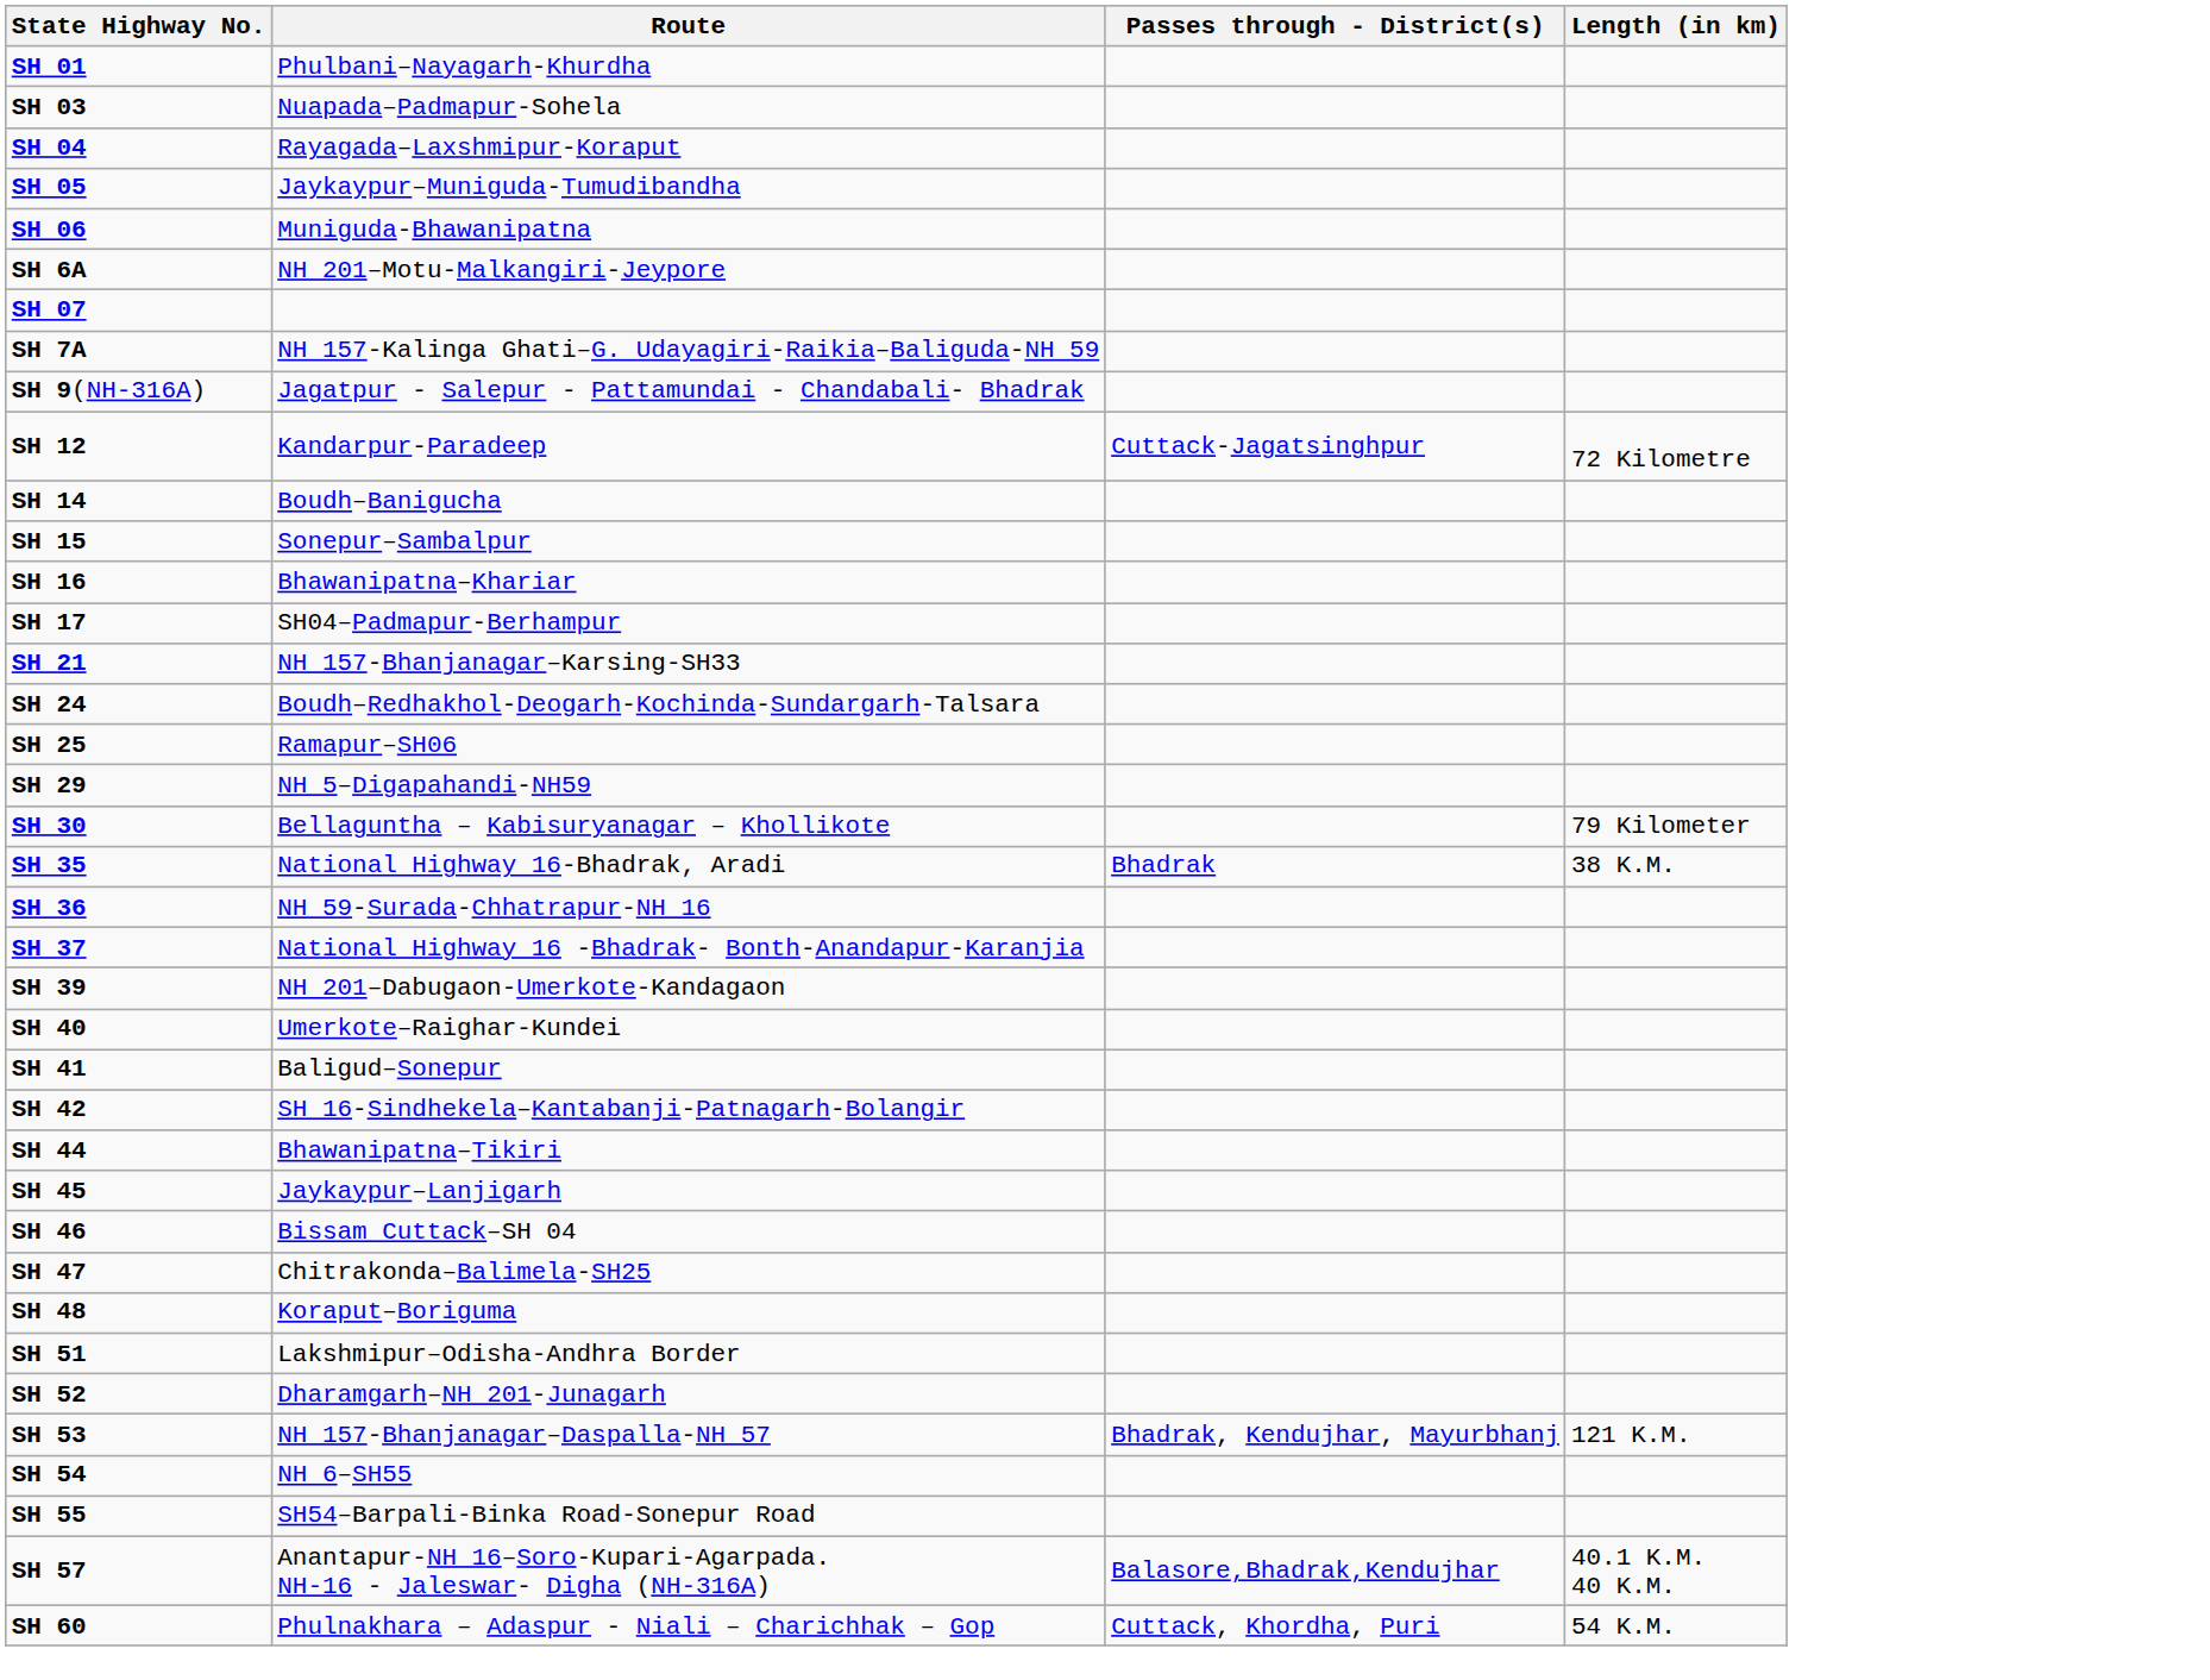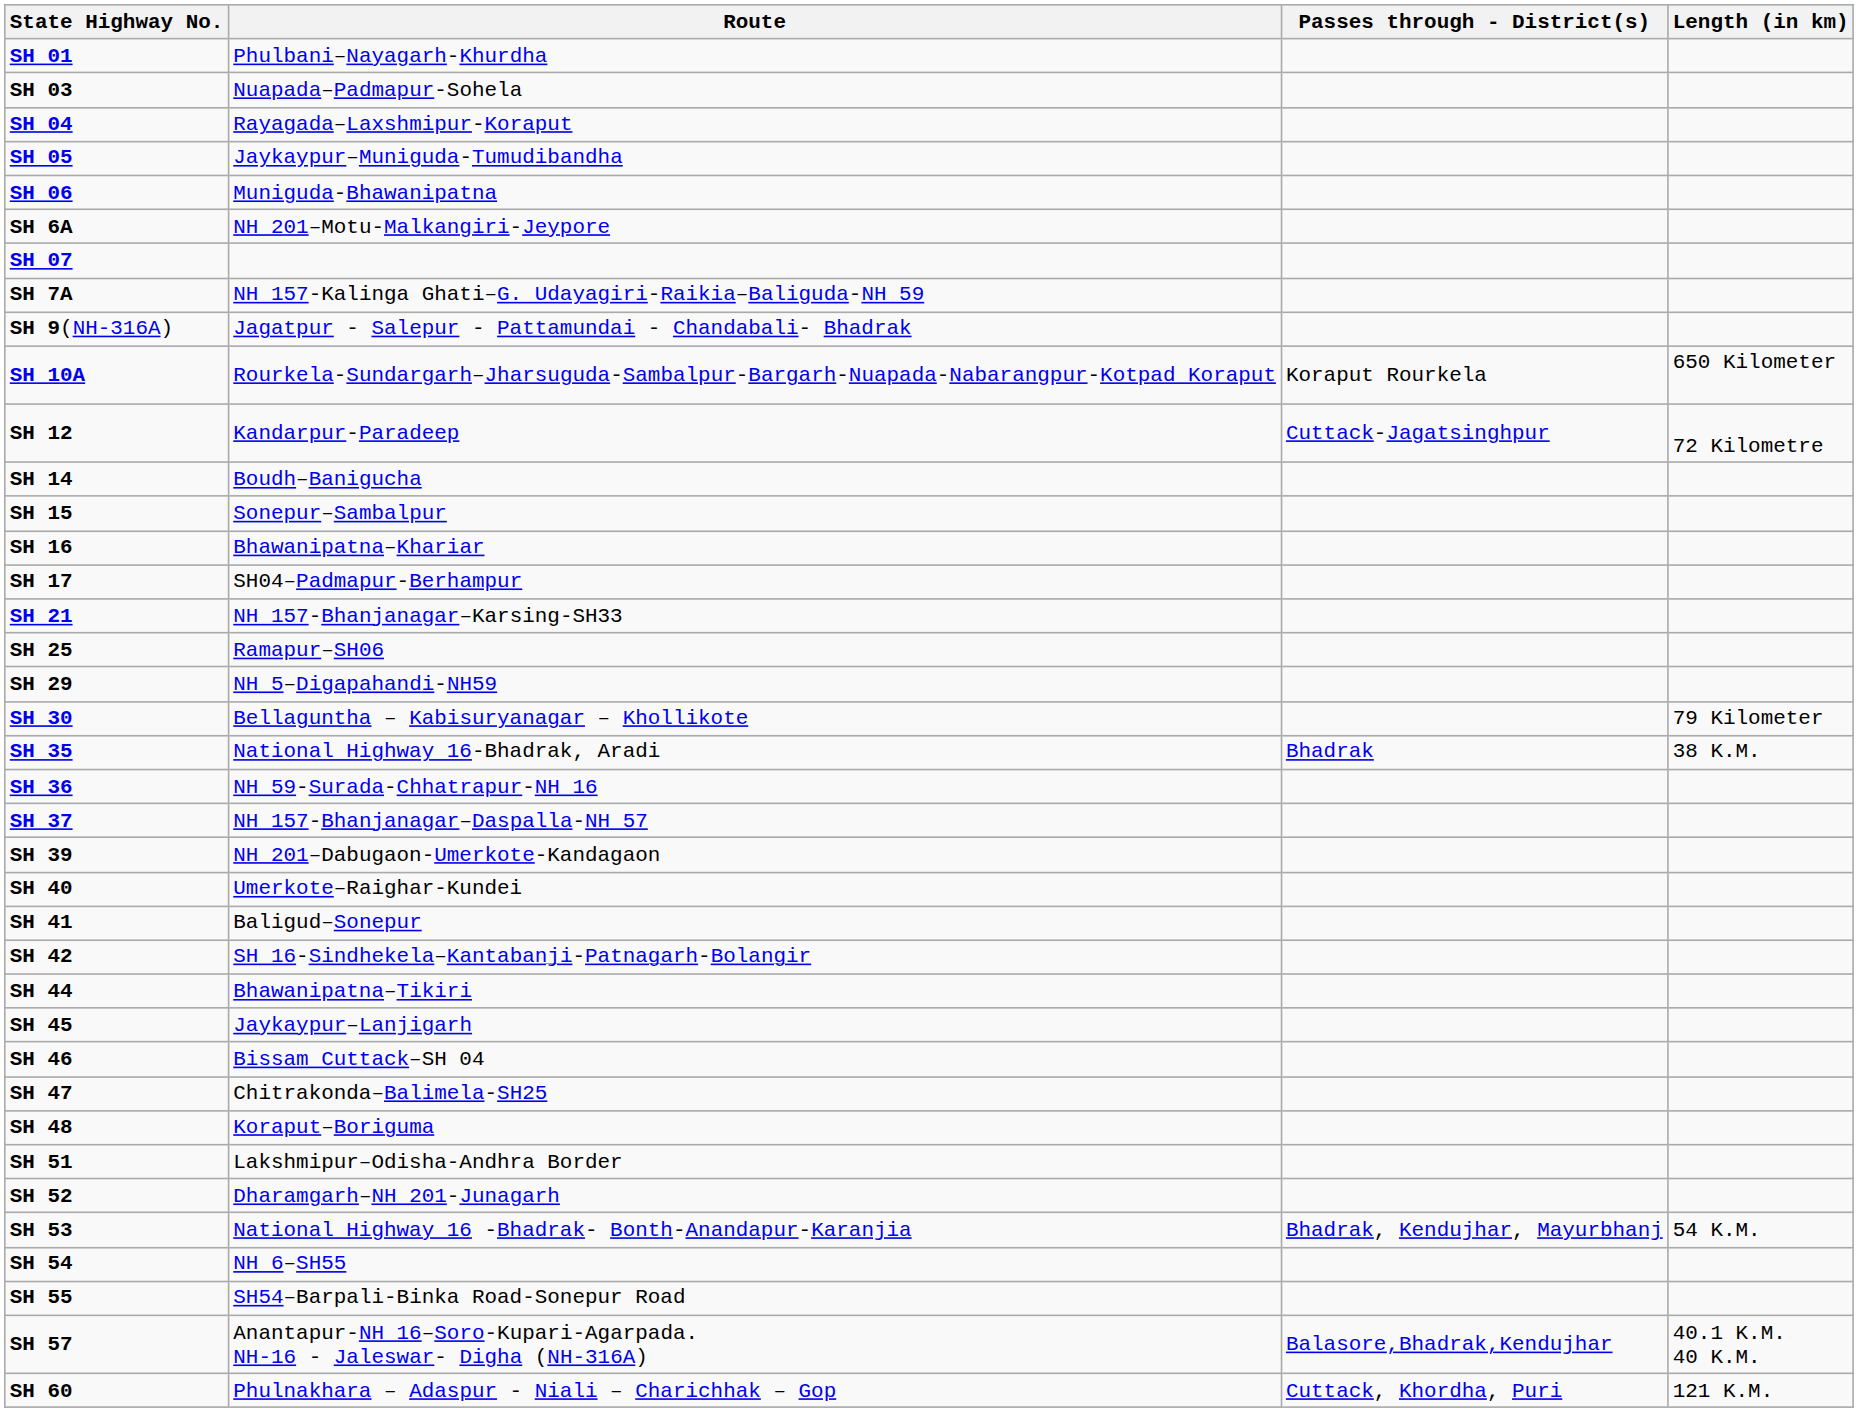 <table class="wikitable sortable">
 <tr>
 <th>State Highway No.</th>
 <th>Route</th>
 <th>Passes through - District(s)</th>
 <th>Length (in km)</th>
 </tr>
 <tr>
 <td><strong><a href='#'>SH 01</a></strong></td>
 <td><a href='#'>Phulbani</a>–<a href='#'>Nayagarh</a>-<a href='#'>Khurdha</a></td>
 <td></td>
 <td></td>
 </tr>
 <tr>
 <td><strong>SH 03</strong></td>
 <td><a href='#'>Nuapada</a>–<a href='#'>Padmapur</a>-Sohela</td>
 <td></td>
 <td></td>
 </tr>
 <tr>
 <td><strong><a href='#'>SH 04</a></strong></td>
 <td><a href='#'>Rayagada</a>–<a href='#'>Laxshmipur</a>-<a href='#'>Koraput</a></td>
 <td></td>
 <td></td>
 </tr>
 <tr>
 <td><strong><a href='#'>SH 05</a></strong></td>
 <td><a href='#'>Jaykaypur</a>–<a href='#'>Muniguda</a>-<a href='#'>Tumudibandha</a></td>
 <td></td>
 <td></td>
 </tr>
 <tr>
 <td><strong><a href='#'>SH 06</a></strong></td>
 <td><a href='#'>Muniguda</a>-<a href='#'>Bhawanipatna</a></td>
 <td></td>
 <td></td>
 </tr>
 <tr>
 <td><strong>SH 6A </strong></td>
 <td><a href='#'>NH 201</a>–Motu-<a href='#'>Malkangiri</a>-<a href='#'>Jeypore</a></td>
 <td></td>
 <td></td>
 </tr>
 <tr>
 <td><strong><a href='#'>SH 07</a></strong></td>
 <td></td>
 <td></td>
 <td></td>
 </tr>
 <tr>
 <td><strong>SH 7A</strong></td>
 <td><a href='#'>NH 157</a>-Kalinga Ghati–<a href='#'>G. Udayagiri</a>-<a href='#'>Raikia</a>–<a href='#'>Baliguda</a>-<a href='#'>NH 59</a></td>
 <td></td>
 <td></td>
 </tr>
 <tr>
 <td><strong>SH 9</strong>(<a href='#'>NH-316A</a>)</td>
 <td><a href='#'>Jagatpur</a> - <a href='#'>Salepur</a> - <a href='#'>Pattamundai</a> - <a href='#'>Chandabali</a>- <a href='#'>Bhadrak</a></td>
 <td></td>
 <td></td>
 </tr>
 <tr>
+<td><strong><a href='#'>SH 10A</a></strong></td>
+<td><a href='#'>Rourkela</a>-<a href='#'>Sundargarh</a>–<a href='#'>Jharsuguda</a>-<a href='#'>Sambalpur</a>-<a href='#'>Bargarh</a>-<a href='#'>Nuapada</a>-<a href='#'>Nabarangpur</a>-<a href='#'>Kotpad Koraput</a></td>
+<td>Koraput Rourkela</td>
+<td>650 Kilometer<br><br></td>
+</tr>
+<tr>
 <td><strong>SH 12</strong></td>
 <td><a href='#'>Kandarpur</a>-<a href='#'>Paradeep</a></td>
 <td><a href='#'>Cuttack</a>-<a href='#'>Jagatsinghpur</a></td>
 <td><br>72 Kilometre</td>
 </tr>
 <tr>
 <td><strong>SH 14</strong></td>
 <td><a href='#'>Boudh</a>–<a href='#'>Banigucha</a></td>
 <td></td>
 <td></td>
 </tr>
 <tr>
 <td><strong>SH 15</strong></td>
 <td><a href='#'>Sonepur</a>–<a href='#'>Sambalpur</a></td>
 <td></td>
 <td></td>
 </tr>
 <tr>
 <td><strong>SH 16</strong></td>
 <td><a href='#'>Bhawanipatna</a>–<a href='#'>Khariar</a></td>
 <td></td>
 <td></td>
 </tr>
 <tr>
 <td><strong>SH 17</strong></td>
 <td>SH04–<a href='#'>Padmapur</a>-<a href='#'>Berhampur</a></td>
 <td></td>
 <td></td>
 </tr>
 <tr>
 <td><strong><a href='#'>SH 21</a></strong></td>
 <td><a href='#'>NH 157</a>-<a href='#'>Bhanjanagar</a>–Karsing-SH33</td>
 <td></td>
 <td></td>
 </tr>
 <tr>
-<td><strong>SH 24</strong></td>
-<td><a href='#'>Boudh</a>–<a href='#'>Redhakhol</a>-<a href='#'>Deogarh</a>-<a href='#'>Kochinda</a>-<a href='#'>Sundargarh</a>-Talsara</td>
-<td></td>
-<td></td>
-</tr>
-<tr>
 <td><strong>SH 25</strong></td>
 <td><a href='#'>Ramapur</a>–<a href='#'>SH06</a></td>
 <td></td>
 <td></td>
 </tr>
 <tr>
 <td><strong>SH 29 </strong></td>
 <td><a href='#'>NH 5</a>–<a href='#'>Digapahandi</a>-<a href='#'>NH59</a></td>
 <td></td>
 <td></td>
 </tr>
 <tr>
 <td><strong><a href='#'>SH 30</a></strong></td>
 <td><a href='#'>Bellaguntha</a> – <a href='#'>Kabisuryanagar</a> –  <a href='#'>Khollikote</a></td>
 <td></td>
 <td>79 Kilometer</td>
 </tr>
 <tr>
 <td><strong><a href='#'>SH 35</a></strong></td>
 <td><a href='#'>National Highway 16</a>-Bhadrak, Aradi</td>
 <td><a href='#'>Bhadrak</a></td>
 <td>38 K.M.</td>
 </tr>
 <tr>
 <td><strong><a href='#'>SH 36</a></strong></td>
 <td><a href='#'>NH 59</a>-<a href='#'>Surada</a>-<a href='#'>Chhatrapur</a>-<a href='#'>NH 16</a></td>
 <td></td>
 <td></td>
 </tr>
 <tr>
 <td><strong><a href='#'>SH 37</a></strong></td>
-<td><a href='#'>National Highway 16</a> -<a href='#'>Bhadrak</a>- <a href='#'>Bonth</a>-<a href='#'>Anandapur</a>-<a href='#'>Karanjia</a></td>
+<td><a href='#'>NH 157</a>-<a href='#'>Bhanjanagar</a>–<a href='#'>Daspalla</a>-<a href='#'>NH 57</a></td>
 <td></td>
 <td></td>
 </tr>
 <tr>
 <td><strong>SH 39</strong></td>
 <td><a href='#'>NH 201</a>–Dabugaon-<a href='#'>Umerkote</a>-Kandagaon</td>
 <td></td>
 <td></td>
 </tr>
 <tr>
 <td><strong>SH 40</strong></td>
 <td><a href='#'>Umerkote</a>–Raighar-Kundei</td>
 <td></td>
 <td></td>
 </tr>
 <tr>
 <td><strong>SH 41</strong></td>
 <td>Baligud–<a href='#'>Sonepur</a></td>
 <td></td>
 <td></td>
 </tr>
 <tr>
 <td><strong>SH 42</strong></td>
 <td><a href='#'>SH 16</a>-<a href='#'>Sindhekela</a>–<a href='#'>Kantabanji</a>-<a href='#'>Patnagarh</a>-<a href='#'>Bolangir</a></td>
 <td></td>
 <td></td>
 </tr>
 <tr>
 <td><strong>SH 44</strong></td>
 <td><a href='#'>Bhawanipatna</a>–<a href='#'>Tikiri</a></td>
 <td></td>
 <td></td>
 </tr>
 <tr>
 <td><strong>SH 45 </strong></td>
 <td><a href='#'>Jaykaypur</a>–<a href='#'>Lanjigarh</a></td>
 <td></td>
 <td></td>
 </tr>
 <tr>
 <td><strong> SH 46</strong></td>
 <td><a href='#'>Bissam Cuttack</a>–SH 04</td>
 <td></td>
 <td></td>
 </tr>
 <tr>
 <td><strong> SH 47 </strong></td>
 <td>Chitrakonda–<a href='#'>Balimela</a>-<a href='#'>SH25</a></td>
 <td></td>
 <td></td>
 </tr>
 <tr>
 <td><strong>SH 48</strong></td>
 <td><a href='#'>Koraput</a>–<a href='#'>Boriguma</a></td>
 <td></td>
 <td></td>
 </tr>
 <tr>
 <td><strong>SH 51</strong></td>
 <td>Lakshmipur–Odisha-Andhra Border</td>
 <td></td>
 <td></td>
 </tr>
 <tr>
 <td><strong>SH 52</strong></td>
 <td><a href='#'>Dharamgarh</a>–<a href='#'>NH 201</a>-<a href='#'>Junagarh</a></td>
 <td></td>
 <td></td>
 </tr>
 <tr>
 <td><strong> SH 53 </strong></td>
-<td><a href='#'>NH 157</a>-<a href='#'>Bhanjanagar</a>–<a href='#'>Daspalla</a>-<a href='#'>NH 57</a></td>
+<td><a href='#'>National Highway 16</a> -<a href='#'>Bhadrak</a>- <a href='#'>Bonth</a>-<a href='#'>Anandapur</a>-<a href='#'>Karanjia</a></td>
 <td><a href='#'>Bhadrak</a>, <a href='#'>Kendujhar</a>, <a href='#'>Mayurbhanj</a></td>
-<td>121 K.M.</td>
+<td>54 K.M.</td>
 </tr>
 <tr>
 <td><strong> SH 54 </strong></td>
 <td><a href='#'>NH 6</a>–<a href='#'>SH55</a></td>
 <td></td>
 <td></td>
 </tr>
 <tr>
 <td><strong>SH 55</strong></td>
 <td><a href='#'>SH54</a>–Barpali-Binka Road-Sonepur Road</td>
 <td></td>
 <td></td>
 </tr>
 <tr>
 <td><strong>SH 57</strong></td>
 <td>Anantapur-<a href='#'>NH 16</a>–<a href='#'>Soro</a>-Kupari-Agarpada.<br><a href='#'>NH-16</a> - <a href='#'>Jaleswar</a>- <a href='#'>Digha</a> (<a href='#'>NH-316A</a>)</td>
 <td><a href='#'>Balasore</a><a href='#'>,Bhadrak</a><a href='#'>,Kendujhar</a></td>
 <td>40.1 K.M.<br>40 K.M.</td>
 </tr>
 <tr>
 <td><strong>SH 60</strong></td>
 <td><a href='#'>Phulnakhara</a> – <a href='#'>Adaspur</a> - <a href='#'>Niali</a> – <a href='#'>Charichhak</a> – <a href='#'>Gop</a></td>
 <td><a href='#'>Cuttack</a>, <a href='#'>Khordha</a>, <a href='#'>Puri</a></td>
-<td>54 K.M.</td>
+<td>121 K.M.</td>
 </tr>
 </table>
